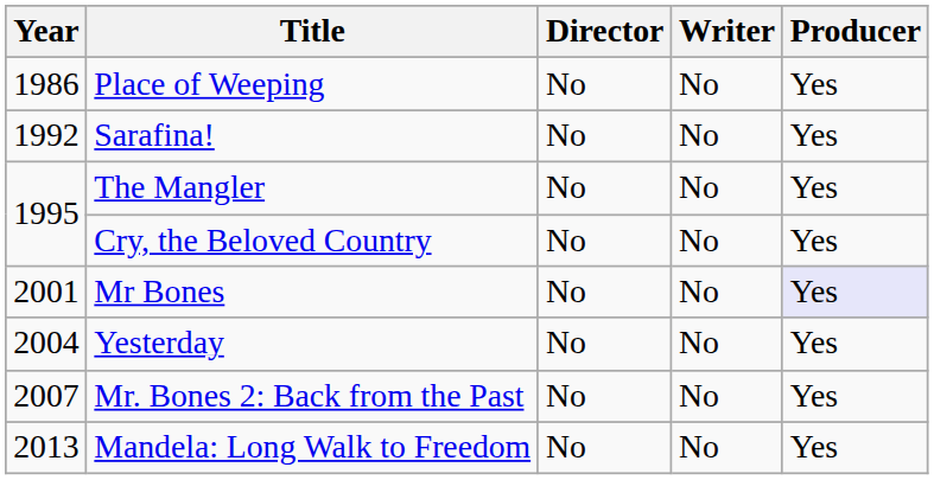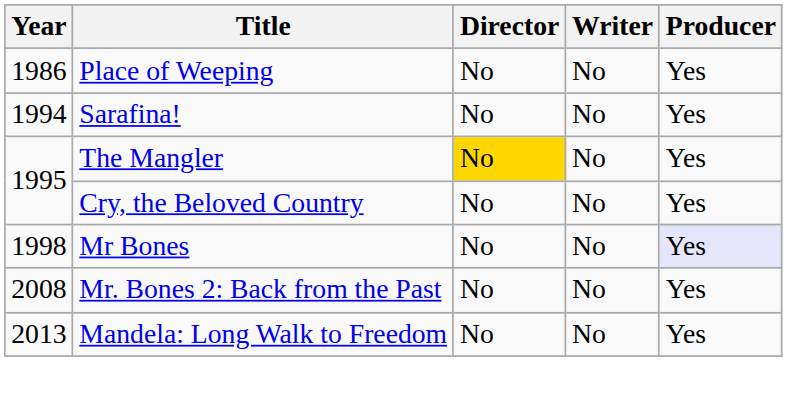 <table class="wikitable">
 <tr>
 <th>Year</th>
 <th>Title</th>
 <th>Director</th>
 <th>Writer</th>
 <th>Producer</th>
 </tr>
 <tr>
 <td>1986</td>
 <td><a href='#'>Place of Weeping</a></td>
 <td>No</td>
 <td>No</td>
 <td>Yes</td>
 </tr>
 <tr>
-<td>1992</td>
+<td>1994</td>
 <td><a href='#'>Sarafina!</a></td>
 <td>No</td>
 <td>No</td>
 <td>Yes</td>
 </tr>
 <tr>
 <td rowspan="2">1995</td>
 <td><a href='#'>The Mangler</a></td>
-<td>No</td>
+<td style="background: gold;">No</td>
 <td>No</td>
 <td>Yes</td>
 </tr>
 <tr>
 <td><a href='#'>Cry, the Beloved Country</a></td>
 <td>No</td>
 <td>No</td>
 <td>Yes</td>
 </tr>
 <tr>
-<td>2001</td>
+<td>1998</td>
 <td><a href='#'>Mr Bones</a></td>
 <td>No</td>
 <td>No</td>
 <td style="background: lavender;">Yes</td>
 </tr>
 <tr>
-<td>2004</td>
-<td><a href='#'>Yesterday</a></td>
-<td>No</td>
-<td>No</td>
-<td>Yes</td>
-</tr>
-<tr>
-<td>2007</td>
+<td>2008</td>
 <td><a href='#'>Mr. Bones 2: Back from the Past</a></td>
 <td>No</td>
 <td>No</td>
 <td>Yes</td>
 </tr>
 <tr>
 <td>2013</td>
 <td><a href='#'>Mandela: Long Walk to Freedom</a></td>
 <td>No</td>
 <td>No</td>
 <td>Yes</td>
 </tr>
 </table>
